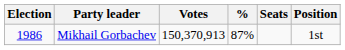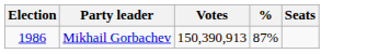 <table class="wikitable" style="text-align:center">
 <tr>
 <th>Election</th>
 <th>Party leader</th>
 <th>Votes</th>
 <th>%</th>
 <th>Seats</th>
-<th>Position</th>
 </tr>
 <tr>
 <td><a href='#'>1986</a></td>
 <td><a href='#'>Mikhail Gorbachev</a></td>
-<td>150,370,913</td>
+<td>150,390,913</td>
 <td>87%</td>
 <td></td>
-<td> 1st</td>
 </tr>
 </table>
